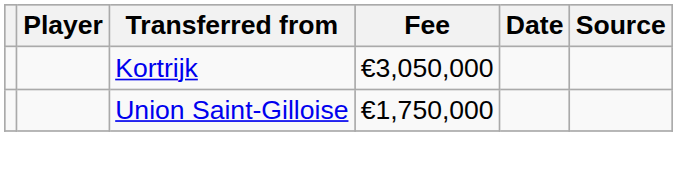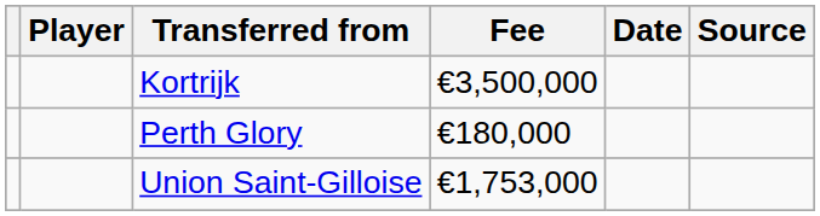 <table class="wikitable plainrowheaders sortable">
 <tr>
 <th></th>
 <th scope="col">Player</th>
 <th>Transferred from</th>
 <th style="width: 65px;">Fee</th>
 <th scope="col">Date</th>
 <th scope="col">Source</th>
 </tr>
 <tr>
 <td align="center"></td>
 <td></td>
 <td> <a href='#'>Kortrijk</a></td>
-<td>€3,050,000</td>
+<td>€3,500,000</td>
+<td></td>
+<td></td>
+</tr>
+<tr>
+<td align=center></td>
+<td></td>
+<td> <a href='#'>Perth Glory</a></td>
+<td>€180,000</td>
 <td></td>
 <td></td>
 </tr>
 <tr>
 <td align=center></td>
 <td></td>
 <td> <a href='#'>Union Saint-Gilloise</a></td>
-<td>€1,750,000</td>
+<td>€1,753,000</td>
 <td></td>
 <td></td>
 </tr>
 </table>
